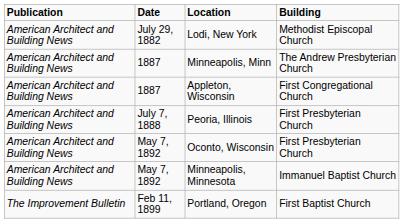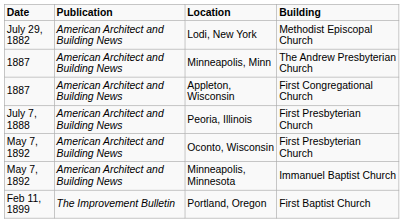 <table class="wikitable">
 <tr>
+<td><strong>Date</strong></td>
 <td><strong>Publication</strong></td>
-<td><strong>Date</strong></td>
 <td><strong>Location</strong></td>
 <td><strong>Building</strong></td>
 </tr>
 <tr>
+<td>July 29, 1882</td>
 <td><em>American Architect and Building News</em></td>
-<td>July 29, 1882</td>
 <td>Lodi, New York</td>
 <td>Methodist Episcopal Church</td>
 </tr>
 <tr>
+<td>1887</td>
 <td><em>American Architect and Building News</em></td>
-<td>1887</td>
 <td>Minneapolis, Minn</td>
 <td>The Andrew Presbyterian Church</td>
 </tr>
 <tr>
+<td>1887</td>
 <td><em>American Architect and Building News</em></td>
-<td>1887</td>
 <td>Appleton, Wisconsin</td>
 <td>First Congregational Church</td>
 </tr>
 <tr>
+<td>July 7, 1888</td>
 <td><em>American Architect and Building News</em></td>
-<td>July 7, 1888</td>
 <td>Peoria, Illinois</td>
 <td>First Presbyterian Church</td>
 </tr>
 <tr>
+<td>May 7, 1892</td>
 <td><em>American Architect and Building News</em></td>
-<td>May 7, 1892</td>
 <td>Oconto, Wisconsin</td>
 <td>First Presbyterian Church</td>
 </tr>
 <tr>
+<td>May 7, 1892</td>
 <td><em>American Architect and Building News</em></td>
-<td>May 7, 1892</td>
 <td>Minneapolis, Minnesota</td>
 <td>Immanuel Baptist Church</td>
 </tr>
 <tr>
+<td>Feb 11, 1899</td>
 <td><em>The Improvement Bulletin</em></td>
-<td>Feb 11, 1899</td>
 <td>Portland, Oregon</td>
 <td>First Baptist Church</td>
 </tr>
 </table>
